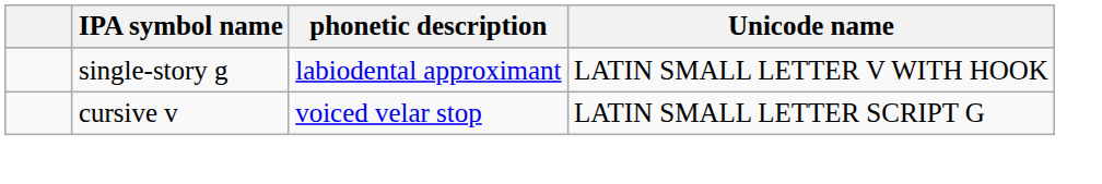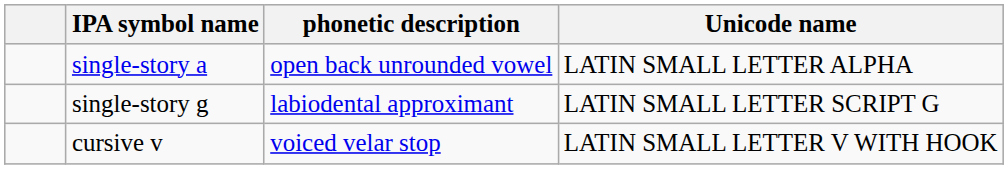 <table class="wikitable">
 <tr>
 <th style="width:2em;"></th>
 <th>IPA symbol name</th>
 <th>phonetic description</th>
 <th>Unicode name</th>
 </tr>
 <tr>
 <td style="text-align:center;"></td>
+<td><a href='#'>single-story a</a></td>
+<td><a href='#'>open back unrounded vowel</a></td>
+<td>LATIN SMALL LETTER ALPHA</td>
+</tr>
+<tr>
+<td style="text-align:center;"></td>
 <td>single-story g</td>
 <td><a href='#'>labiodental approximant</a></td>
-<td>LATIN SMALL LETTER V WITH HOOK</td>
+<td>LATIN SMALL LETTER SCRIPT G</td>
 </tr>
 <tr>
 <td style="text-align:center;"></td>
 <td>cursive v</td>
 <td><a href='#'>voiced velar stop</a></td>
-<td>LATIN SMALL LETTER SCRIPT G</td>
+<td>LATIN SMALL LETTER V WITH HOOK</td>
 </tr>
 </table>
